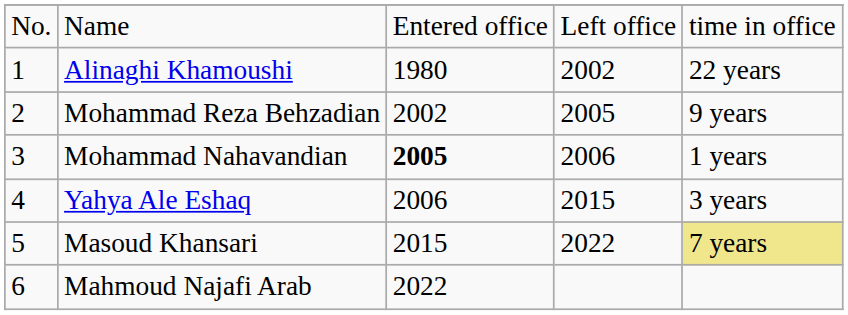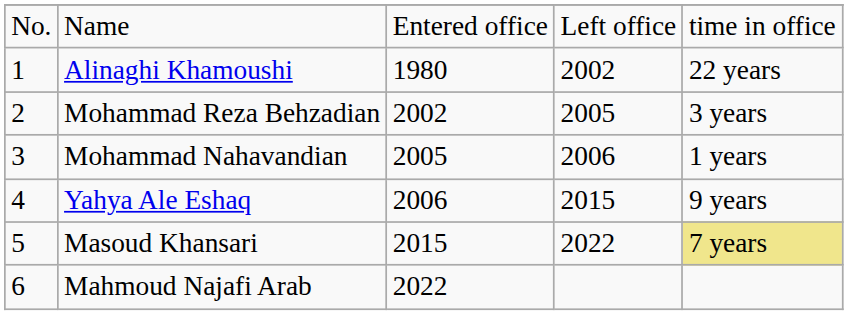 <table class="wikitable">
 <tr>
 </tr>
 <tr>
 <td>No.</td>
 <td>Name</td>
 <td>Entered office</td>
 <td>Left office</td>
 <td>time in office</td>
 </tr>
 <tr>
 <td>1</td>
 <td><a href='#'>Alinaghi Khamoushi</a></td>
 <td>1980</td>
 <td>2002</td>
 <td>22 years</td>
 </tr>
 <tr>
 <td>2</td>
 <td>Mohammad Reza Behzadian</td>
 <td>2002</td>
 <td>2005</td>
-<td>9 years</td>
+<td>3 years</td>
 </tr>
 <tr>
 <td>3</td>
 <td>Mohammad Nahavandian</td>
-<td><strong>2005</strong></td>
+<td>2005</td>
 <td>2006</td>
 <td>1 years</td>
 </tr>
 <tr>
 <td>4</td>
 <td><a href='#'>Yahya Ale Eshaq</a></td>
 <td>2006</td>
 <td>2015</td>
-<td>3 years</td>
+<td>9 years</td>
 </tr>
 <tr>
 <td>5</td>
 <td>Masoud Khansari</td>
 <td>2015</td>
 <td>2022</td>
 <td style="background: khaki;">7 years</td>
 </tr>
 <tr>
 <td>6</td>
 <td>Mahmoud Najafi Arab</td>
 <td>2022</td>
 <td></td>
 <td></td>
 </tr>
 </table>
